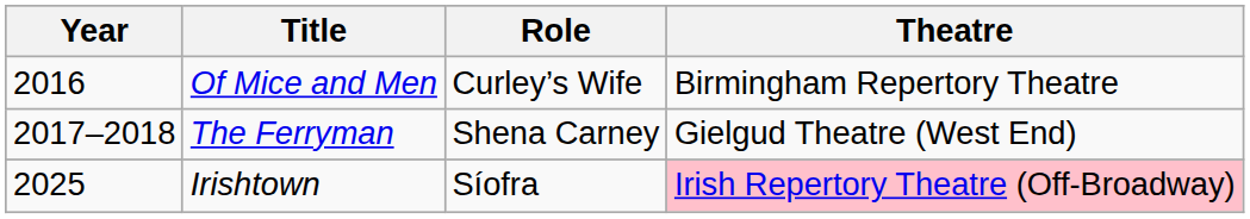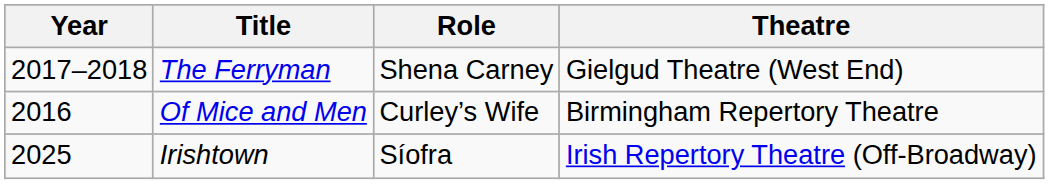 <table class="wikitable">
 <tr>
 <th>Year</th>
 <th>Title</th>
 <th>Role</th>
 <th>Theatre</th>
 </tr>
 <tr>
+<td>2017–2018</td>
+<td><em><a href='#'>The Ferryman</a></em></td>
+<td>Shena Carney</td>
+<td>Gielgud Theatre (West End)</td>
+</tr>
+<tr>
 <td>2016</td>
 <td><em><a href='#'>Of Mice and Men</a></em></td>
 <td>Curley’s Wife</td>
 <td>Birmingham Repertory Theatre</td>
 </tr>
 <tr>
-<td>2017–2018</td>
-<td><em><a href='#'>The Ferryman</a></em></td>
-<td>Shena Carney</td>
-<td>Gielgud Theatre (West End)</td>
-</tr>
-<tr>
 <td>2025</td>
 <td><em>Irishtown</em></td>
 <td>Síofra</td>
-<td style="background: pink;"><a href='#'>Irish Repertory Theatre</a> (Off-Broadway)</td>
+<td><a href='#'>Irish Repertory Theatre</a> (Off-Broadway)</td>
 </tr>
 </table>
